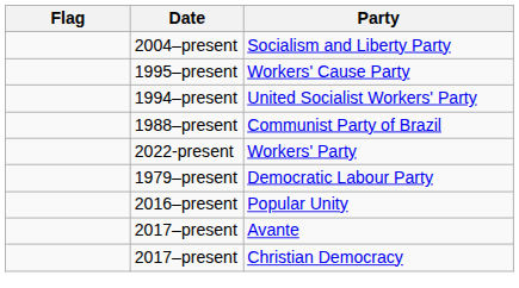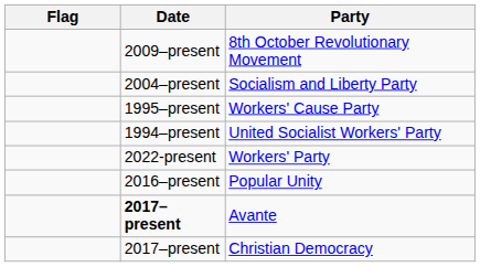 <table class="wikitable" style="background: #f9f9f9">
 <tr>
 <th width="112">Flag</th>
 <th width="100">Date</th>
 <th width="250">Party</th>
+</tr>
+<tr>
+<td></td>
+<td>2009–present</td>
+<td><a href='#'>8th October Revolutionary Movement</a></td>
 </tr>
 <tr>
 <td></td>
 <td>2004–present</td>
 <td><a href='#'>Socialism and Liberty Party</a></td>
 </tr>
 <tr>
 <td></td>
 <td>1995–present</td>
 <td><a href='#'>Workers' Cause Party</a></td>
 </tr>
 <tr>
 <td></td>
 <td>1994–present</td>
 <td><a href='#'>United Socialist Workers' Party</a></td>
 </tr>
 <tr>
 <td></td>
-<td>1988–present</td>
-<td><a href='#'>Communist Party of Brazil</a></td>
-</tr>
-<tr>
-<td></td>
 <td>2022-present</td>
 <td><a href='#'>Workers' Party</a></td>
-</tr>
-<tr>
-<td></td>
-<td>1979–present</td>
-<td><a href='#'>Democratic Labour Party</a></td>
 </tr>
 <tr>
 <td></td>
 <td>2016–present</td>
 <td><a href='#'>Popular Unity</a></td>
 </tr>
 <tr>
 <td></td>
-<td>2017–present</td>
+<td><strong>2017–present</strong></td>
 <td><a href='#'>Avante</a></td>
 </tr>
 <tr>
 <td></td>
 <td>2017–present</td>
 <td><a href='#'>Christian Democracy</a></td>
 </tr>
 </table>
